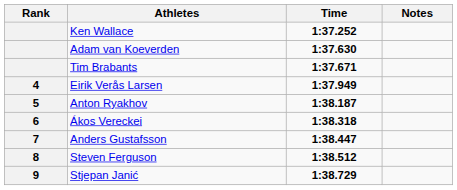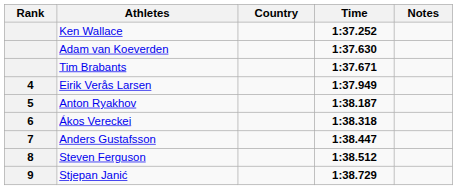 <table class="wikitable sortable" width=50% style="text-align:center">
 <tr>
 <th>Rank</th>
 <th>Athletes</th>
+<th>Country</th>
 <th>Time</th>
 <th>Notes</th>
 </tr>
 <tr>
 <th></th>
 <td align=left><a href='#'>Ken Wallace</a></td>
+<td align=left></td>
 <td><strong>1:37.252</strong></td>
 <td></td>
 </tr>
 <tr>
 <th></th>
 <td align=left><a href='#'>Adam van Koeverden</a></td>
+<td align=left></td>
 <td><strong>1:37.630</strong></td>
 <td></td>
 </tr>
 <tr>
 <th></th>
 <td align=left><a href='#'>Tim Brabants</a></td>
+<td align=left></td>
 <td><strong>1:37.671</strong></td>
 <td></td>
 </tr>
 <tr>
 <th>4</th>
 <td align=left><a href='#'>Eirik Verås Larsen</a></td>
+<td align=left></td>
 <td><strong>1:37.949</strong></td>
 <td></td>
 </tr>
 <tr>
 <th>5</th>
 <td align=left><a href='#'>Anton Ryakhov</a></td>
+<td align=left></td>
 <td><strong>1:38.187</strong></td>
 <td></td>
 </tr>
 <tr>
 <th>6</th>
 <td align=left><a href='#'>Ákos Vereckei</a></td>
+<td align=left></td>
 <td><strong>1:38.318</strong></td>
 <td></td>
 </tr>
 <tr>
 <th>7</th>
 <td align=left><a href='#'>Anders Gustafsson</a></td>
+<td align=left></td>
 <td><strong> 1:38.447</strong></td>
 <td></td>
 </tr>
 <tr>
 <th>8</th>
 <td align=left><a href='#'>Steven Ferguson</a></td>
+<td align=left></td>
 <td><strong>1:38.512</strong></td>
 <td></td>
 </tr>
 <tr>
 <th>9</th>
 <td align=left><a href='#'>Stjepan Janić</a></td>
+<td align=left></td>
 <td><strong> 1:38.729</strong></td>
 <td></td>
 </tr>
 </table>
